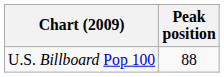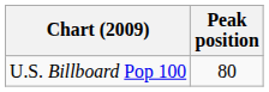 <table class="wikitable">
 <tr>
 <th>Chart (2009)</th>
 <th>Peak<br>position</th>
 </tr>
 <tr>
 <td>U.S. <em>Billboard</em> <a href='#'>Pop 100</a></td>
-<td align="center">88</td>
+<td align="center">80</td>
 </tr>
 </table>
